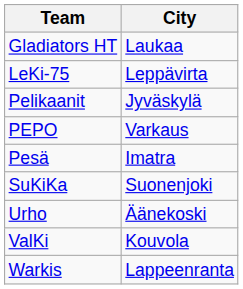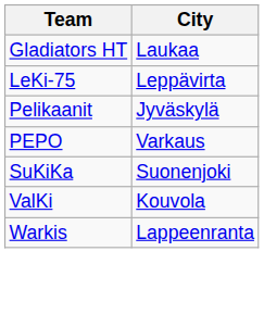 <table class="wikitable">
 <tr>
 <th>Team</th>
 <th>City</th>
 </tr>
 <tr>
 <td><a href='#'>Gladiators HT</a></td>
 <td><a href='#'>Laukaa</a></td>
 </tr>
 <tr>
 <td><a href='#'>LeKi-75</a></td>
 <td><a href='#'>Leppävirta</a></td>
 </tr>
 <tr>
 <td><a href='#'>Pelikaanit</a></td>
 <td><a href='#'>Jyväskylä</a></td>
 </tr>
 <tr>
 <td><a href='#'>PEPO</a></td>
 <td><a href='#'>Varkaus</a></td>
 </tr>
 <tr>
-<td><a href='#'>Pesä</a></td>
-<td><a href='#'>Imatra</a></td>
-</tr>
-<tr>
 <td><a href='#'>SuKiKa</a></td>
 <td><a href='#'>Suonenjoki</a></td>
-</tr>
-<tr>
-<td><a href='#'>Urho</a></td>
-<td><a href='#'>Äänekoski</a></td>
 </tr>
 <tr>
 <td><a href='#'>ValKi</a></td>
 <td><a href='#'>Kouvola</a></td>
 </tr>
 <tr>
 <td><a href='#'>Warkis</a></td>
 <td><a href='#'>Lappeenranta</a></td>
 </tr>
 </table>
